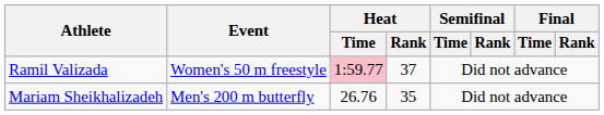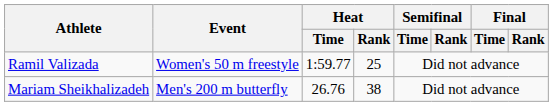 <table class=wikitable style="font-size:90%">
 <tr>
 <th rowspan="2">Athlete</th>
 <th rowspan="2">Event</th>
 <th colspan="2">Heat</th>
 <th colspan="2">Semifinal</th>
 <th colspan="2">Final</th>
 </tr>
 <tr style="font-size:95%">
 <th>Time</th>
 <th>Rank</th>
 <th>Time</th>
 <th>Rank</th>
 <th>Time</th>
 <th>Rank</th>
 </tr>
 <tr align=center>
 <td align=left><a href='#'>Ramil Valizada</a></td>
 <td align=left><a href='#'>Women's 50 m freestyle</a></td>
-<td style="background: pink;">1:59.77</td>
-<td>37</td>
+<td>1:59.77</td>
+<td>25</td>
 <td colspan=4>Did not advance</td>
 </tr>
 <tr align=center>
 <td align=left><a href='#'>Mariam Sheikhalizadeh</a></td>
 <td align=left><a href='#'>Men's 200 m butterfly</a></td>
 <td>26.76</td>
-<td>35</td>
+<td>38</td>
 <td colspan=4>Did not advance</td>
 </tr>
 </table>
